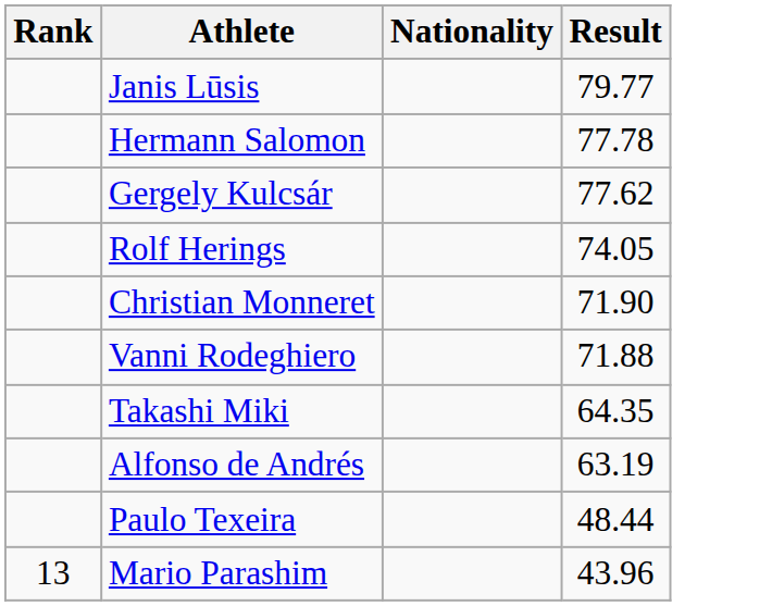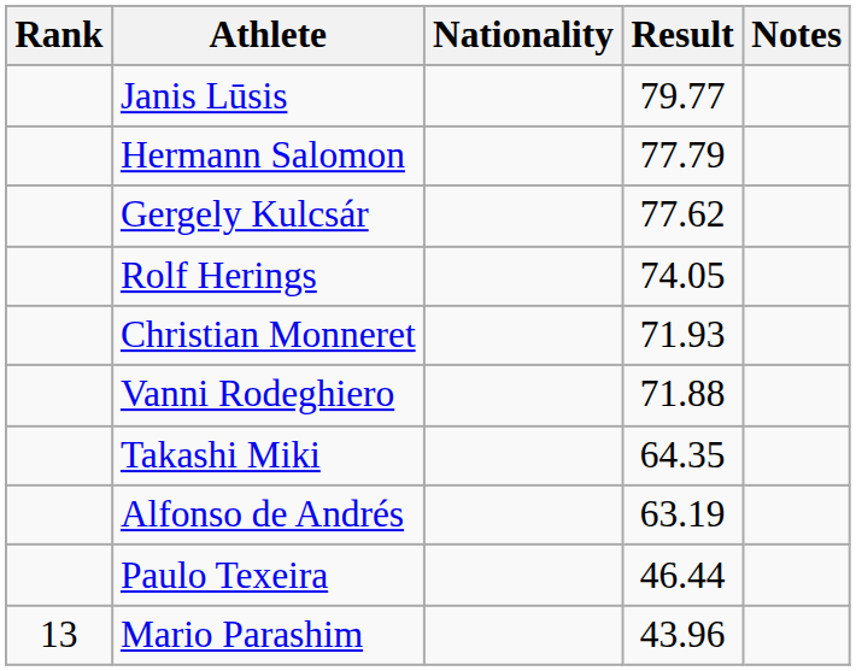 <table class="wikitable sortable" style="text-align:center">
 <tr>
 <th>Rank</th>
 <th>Athlete</th>
 <th>Nationality</th>
 <th>Result</th>
+<th>Notes</th>
 </tr>
 <tr>
 <td></td>
 <td align=left><a href='#'>Janis Lūsis</a></td>
 <td align=left></td>
 <td>79.77</td>
+<td></td>
 </tr>
 <tr>
 <td></td>
 <td align=left><a href='#'>Hermann Salomon</a></td>
 <td align=left></td>
-<td>77.78</td>
+<td>77.79</td>
+<td></td>
 </tr>
 <tr>
 <td></td>
 <td align=left><a href='#'>Gergely Kulcsár</a></td>
 <td align=left></td>
 <td>77.62</td>
+<td></td>
 </tr>
 <tr>
 <td></td>
 <td align=left><a href='#'>Rolf Herings</a></td>
 <td align=left></td>
 <td>74.05</td>
+<td></td>
 </tr>
 <tr>
 <td></td>
 <td align=left><a href='#'>Christian Monneret</a></td>
 <td align=left></td>
-<td>71.90</td>
+<td>71.93</td>
+<td></td>
 </tr>
 <tr>
 <td></td>
 <td align=left><a href='#'>Vanni Rodeghiero</a></td>
 <td align=left></td>
 <td>71.88</td>
+<td></td>
 </tr>
 <tr>
 <td></td>
 <td align=left><a href='#'>Takashi Miki</a></td>
 <td align=left></td>
 <td>64.35</td>
+<td></td>
 </tr>
 <tr>
 <td></td>
 <td align=left><a href='#'>Alfonso de Andrés</a></td>
 <td align=left></td>
 <td>63.19</td>
+<td></td>
 </tr>
 <tr>
 <td></td>
 <td align=left><a href='#'>Paulo Texeira</a></td>
 <td align=left></td>
-<td>48.44</td>
+<td>46.44</td>
+<td></td>
 </tr>
 <tr>
 <td>13</td>
 <td align=left><a href='#'>Mario Parashim</a></td>
 <td align=left></td>
 <td>43.96</td>
+<td></td>
 </tr>
 </table>
